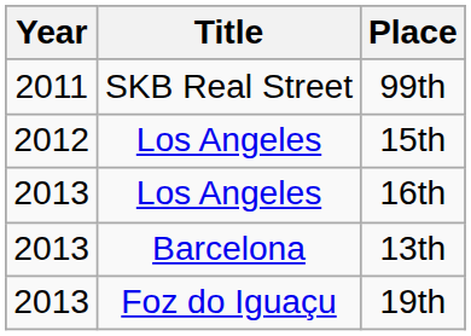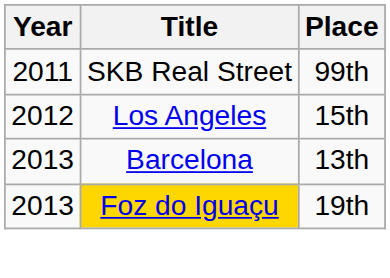 <table class="wikitable sortable" style="text-align:center;">
 <tr>
 <th scope="row">Year</th>
 <th scope="row">Title</th>
 <th scope="row">Place</th>
 </tr>
 <tr>
 <td>2011</td>
 <td>SKB Real Street</td>
 <td>99th</td>
 </tr>
 <tr>
 <td>2012</td>
 <td><a href='#'>Los Angeles</a></td>
 <td>15th</td>
 </tr>
 <tr>
 <td>2013</td>
-<td><a href='#'>Los Angeles</a></td>
-<td>16th</td>
-</tr>
-<tr>
-<td>2013</td>
 <td><a href='#'>Barcelona</a></td>
 <td>13th</td>
 </tr>
 <tr>
 <td>2013</td>
-<td><a href='#'>Foz do Iguaçu</a></td>
+<td style="background: gold;"><a href='#'>Foz do Iguaçu</a></td>
 <td>19th</td>
 </tr>
 </table>
